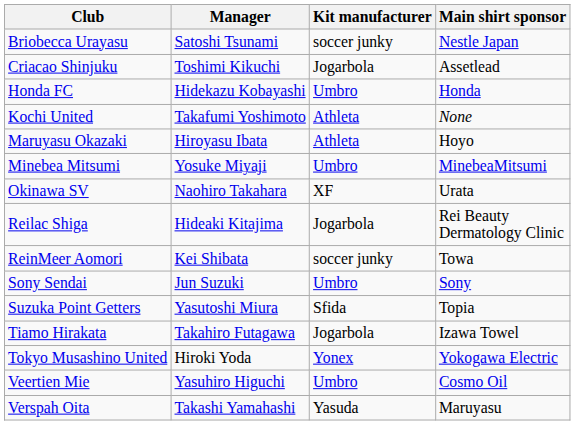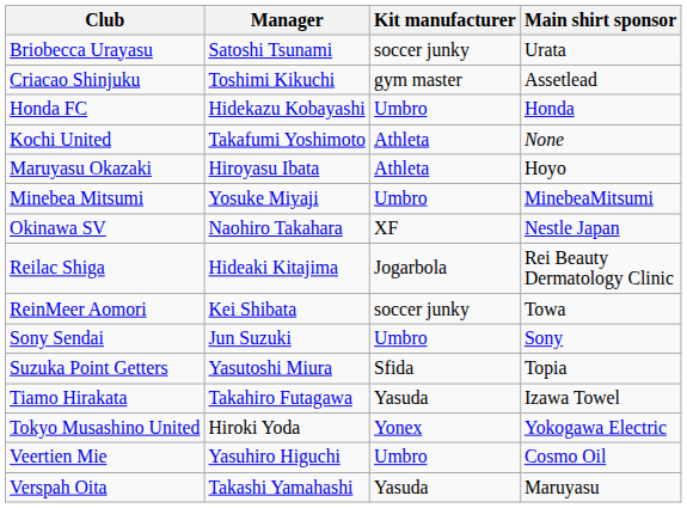 <table class="wikitable sortable">
 <tr>
 <th>Club</th>
 <th>Manager</th>
 <th>Kit manufacturer</th>
 <th>Main shirt sponsor</th>
 </tr>
 <tr>
 <td><a href='#'>Briobecca Urayasu</a></td>
 <td> <a href='#'>Satoshi Tsunami</a></td>
 <td> soccer junky</td>
-<td><a href='#'>Nestle Japan</a></td>
+<td>Urata</td>
 </tr>
 <tr>
 <td><a href='#'>Criacao Shinjuku</a></td>
 <td> <a href='#'>Toshimi Kikuchi</a></td>
-<td> Jogarbola</td>
+<td> gym master</td>
 <td>Assetlead</td>
 </tr>
 <tr>
 <td><a href='#'>Honda FC</a></td>
 <td> <a href='#'>Hidekazu Kobayashi</a></td>
 <td> <a href='#'>Umbro</a></td>
 <td><a href='#'>Honda</a></td>
 </tr>
 <tr>
 <td><a href='#'>Kochi United</a></td>
 <td> <a href='#'>Takafumi Yoshimoto</a></td>
 <td> <a href='#'>Athleta</a></td>
 <td><em>None</em></td>
 </tr>
 <tr>
 <td><a href='#'>Maruyasu Okazaki</a></td>
 <td> <a href='#'>Hiroyasu Ibata</a></td>
 <td> <a href='#'>Athleta</a></td>
 <td>Hoyo</td>
 </tr>
 <tr>
 <td><a href='#'>Minebea Mitsumi</a></td>
 <td> <a href='#'>Yosuke Miyaji</a></td>
 <td> <a href='#'>Umbro</a></td>
 <td><a href='#'>MinebeaMitsumi</a></td>
 </tr>
 <tr>
 <td><a href='#'>Okinawa SV</a></td>
 <td> <a href='#'>Naohiro Takahara</a></td>
 <td> XF</td>
-<td>Urata</td>
+<td><a href='#'>Nestle Japan</a></td>
 </tr>
 <tr>
 <td><a href='#'>Reilac Shiga</a></td>
 <td> <a href='#'>Hideaki Kitajima</a></td>
 <td> Jogarbola</td>
 <td>Rei Beauty<br>Dermatology Clinic</td>
 </tr>
 <tr>
 <td><a href='#'>ReinMeer Aomori</a></td>
 <td> <a href='#'>Kei Shibata</a></td>
 <td> soccer junky</td>
 <td>Towa</td>
 </tr>
 <tr>
 <td><a href='#'>Sony Sendai</a></td>
 <td> <a href='#'>Jun Suzuki</a></td>
 <td> <a href='#'>Umbro</a></td>
 <td><a href='#'>Sony</a></td>
 </tr>
 <tr>
 <td><a href='#'>Suzuka Point Getters</a></td>
 <td> <a href='#'>Yasutoshi Miura</a></td>
 <td> Sfida</td>
 <td>Topia</td>
 </tr>
 <tr>
 <td><a href='#'>Tiamo Hirakata</a></td>
 <td> <a href='#'>Takahiro Futagawa</a></td>
-<td> Jogarbola</td>
+<td> Yasuda</td>
 <td>Izawa Towel</td>
 </tr>
 <tr>
 <td><a href='#'>Tokyo Musashino United</a></td>
 <td> Hiroki Yoda</td>
 <td> <a href='#'>Yonex</a></td>
 <td><a href='#'>Yokogawa Electric</a></td>
 </tr>
 <tr>
 <td><a href='#'>Veertien Mie</a></td>
 <td> <a href='#'>Yasuhiro Higuchi</a></td>
 <td> <a href='#'>Umbro</a></td>
 <td><a href='#'>Cosmo Oil</a></td>
 </tr>
 <tr>
 <td><a href='#'>Verspah Oita</a></td>
 <td> <a href='#'>Takashi Yamahashi</a></td>
 <td> Yasuda</td>
 <td>Maruyasu</td>
 </tr>
 </table>
